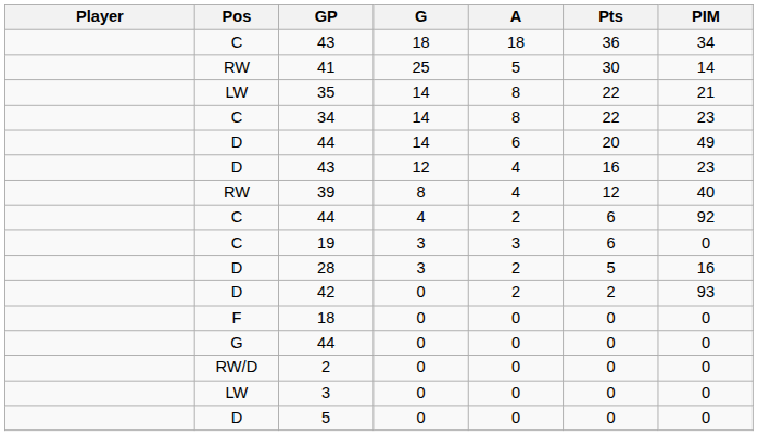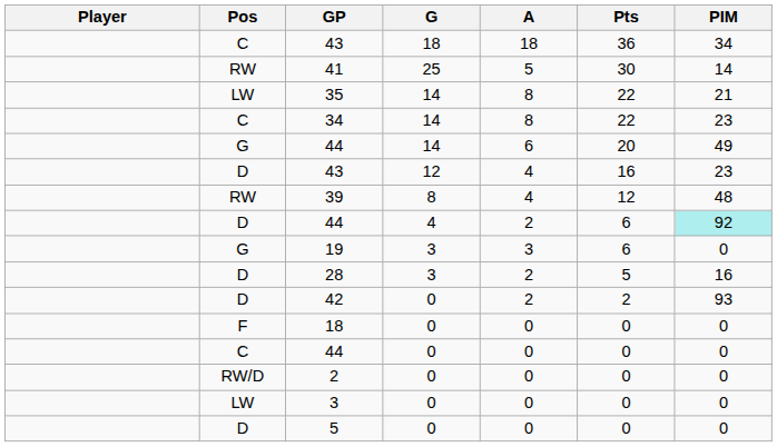 <table class="wikitable sortable" width="60%">
 <tr ALIGN="center">
 <th bgcolor="#DDDDFF" width="10%">Player</th>
 <th bgcolor="#DDDDFF" width="3%" title="Position">Pos</th>
 <th bgcolor="#DDDDFF" width="5%" title="Games played">GP</th>
 <th bgcolor="#DDDDFF" width="5%" title="Goals">G</th>
 <th bgcolor="#DDDDFF" width="5%" title="Assists">A</th>
 <th bgcolor="#DDDDFF" width="5%" title="Points">Pts</th>
 <th bgcolor="#DDDDFF" width="5%" title="Penalties in Minutes">PIM</th>
 </tr>
 <tr align="center">
 <td align="right"></td>
 <td>C</td>
 <td>43</td>
 <td>18</td>
 <td>18</td>
 <td>36</td>
 <td>34</td>
 </tr>
 <tr align="center">
 <td align="right"></td>
 <td>RW</td>
 <td>41</td>
 <td>25</td>
 <td>5</td>
 <td>30</td>
 <td>14</td>
 </tr>
 <tr align="center">
 <td align="right"></td>
 <td>LW</td>
 <td>35</td>
 <td>14</td>
 <td>8</td>
 <td>22</td>
 <td>21</td>
 </tr>
 <tr align="center">
 <td align="right"></td>
 <td>C</td>
 <td>34</td>
 <td>14</td>
 <td>8</td>
 <td>22</td>
 <td>23</td>
 </tr>
 <tr align="center">
 <td align="right"></td>
-<td>D</td>
+<td>G</td>
 <td>44</td>
 <td>14</td>
 <td>6</td>
 <td>20</td>
 <td>49</td>
 </tr>
 <tr align="center">
 <td align="right"></td>
 <td>D</td>
 <td>43</td>
 <td>12</td>
 <td>4</td>
 <td>16</td>
 <td>23</td>
 </tr>
 <tr align="center">
 <td align="right"></td>
 <td>RW</td>
 <td>39</td>
 <td>8</td>
 <td>4</td>
 <td>12</td>
-<td>40</td>
+<td>48</td>
 </tr>
 <tr align="center">
 <td align="right"></td>
-<td>C</td>
+<td>D</td>
 <td>44</td>
 <td>4</td>
 <td>2</td>
 <td>6</td>
-<td>92</td>
+<td style="background: paleturquoise;">92</td>
 </tr>
 <tr align="center">
 <td align="right"></td>
-<td>C</td>
+<td>G</td>
 <td>19</td>
 <td>3</td>
 <td>3</td>
 <td>6</td>
 <td>0</td>
 </tr>
 <tr align="center">
 <td align="right"></td>
 <td>D</td>
 <td>28</td>
 <td>3</td>
 <td>2</td>
 <td>5</td>
 <td>16</td>
 </tr>
 <tr align="center">
 <td align="right"></td>
 <td>D</td>
 <td>42</td>
 <td>0</td>
 <td>2</td>
 <td>2</td>
 <td>93</td>
 </tr>
 <tr align="center">
 <td align="right"></td>
 <td>F</td>
 <td>18</td>
 <td>0</td>
 <td>0</td>
 <td>0</td>
 <td>0</td>
 </tr>
 <tr align="center">
 <td align="right"></td>
-<td>G</td>
+<td>C</td>
 <td>44</td>
 <td>0</td>
 <td>0</td>
 <td>0</td>
 <td>0</td>
 </tr>
 <tr align="center">
 <td align="right"></td>
 <td>RW/D</td>
 <td>2</td>
 <td>0</td>
 <td>0</td>
 <td>0</td>
 <td>0</td>
 </tr>
 <tr align="center">
 <td align="right"></td>
 <td>LW</td>
 <td>3</td>
 <td>0</td>
 <td>0</td>
 <td>0</td>
 <td>0</td>
 </tr>
 <tr align="center">
 <td align="right"></td>
 <td>D</td>
 <td>5</td>
 <td>0</td>
 <td>0</td>
 <td>0</td>
 <td>0</td>
 </tr>
 </table>
